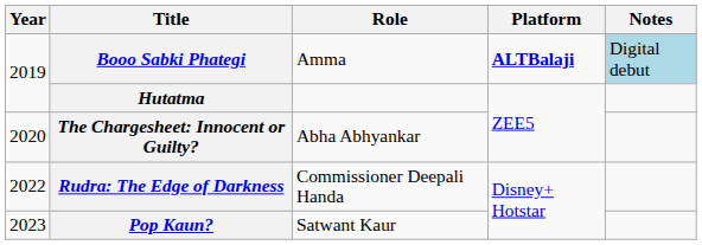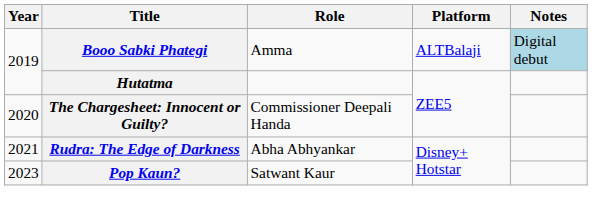 <table class="wikitable sortable">
 <tr>
 <th>Year</th>
 <th>Title</th>
 <th>Role</th>
 <th>Platform</th>
 <th>Notes</th>
 </tr>
 <tr>
 <td rowspan="2">2019</td>
 <th><em><a href='#'>Booo Sabki Phategi</a></em></th>
 <td>Amma</td>
-<td><strong><a href='#'>ALTBalaji</a></strong></td>
+<td><a href='#'>ALTBalaji</a></td>
 <td style="background: lightblue;">Digital debut</td>
 </tr>
 <tr>
 <th><em>Hutatma</em></th>
 <td></td>
 <td rowspan="2"><a href='#'>ZEE5</a></td>
 <td></td>
 </tr>
 <tr>
 <td>2020</td>
 <th><em>The Chargesheet: Innocent or Guilty?</em></th>
-<td>Abha Abhyankar</td>
+<td>Commissioner Deepali Handa</td>
 <td></td>
 </tr>
 <tr>
-<td>2022</td>
+<td>2021</td>
 <th><em><a href='#'>Rudra: The Edge of Darkness</a></em></th>
-<td>Commissioner Deepali Handa</td>
+<td>Abha Abhyankar</td>
 <td rowspan="2"><a href='#'>Disney+ Hotstar</a></td>
 <td></td>
 </tr>
 <tr>
 <td>2023</td>
 <th><em><a href='#'>Pop Kaun?</a></em></th>
 <td>Satwant Kaur</td>
 <td></td>
 </tr>
 </table>
